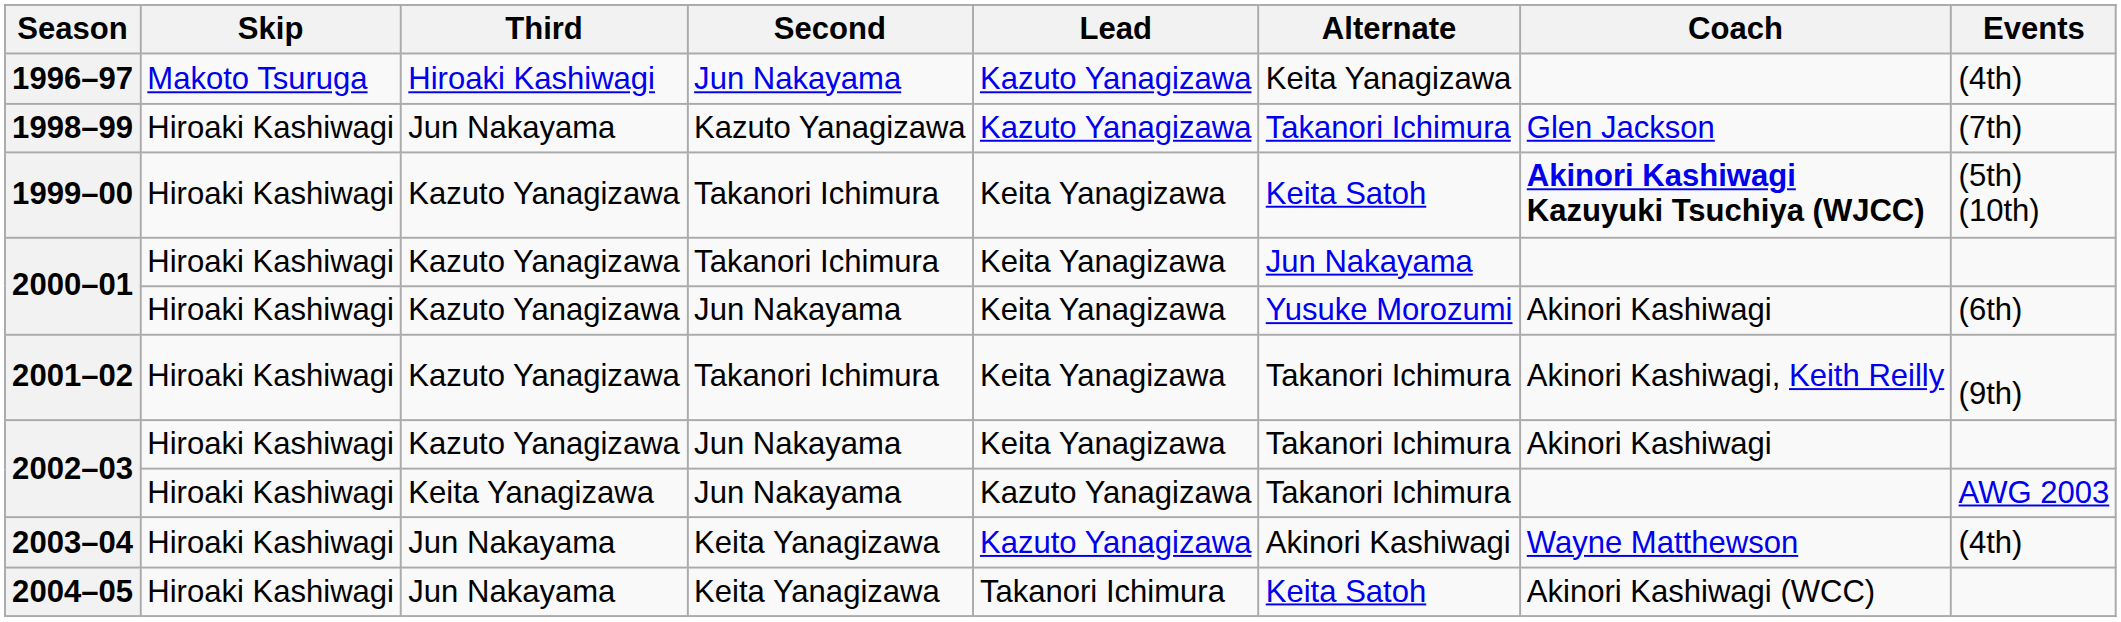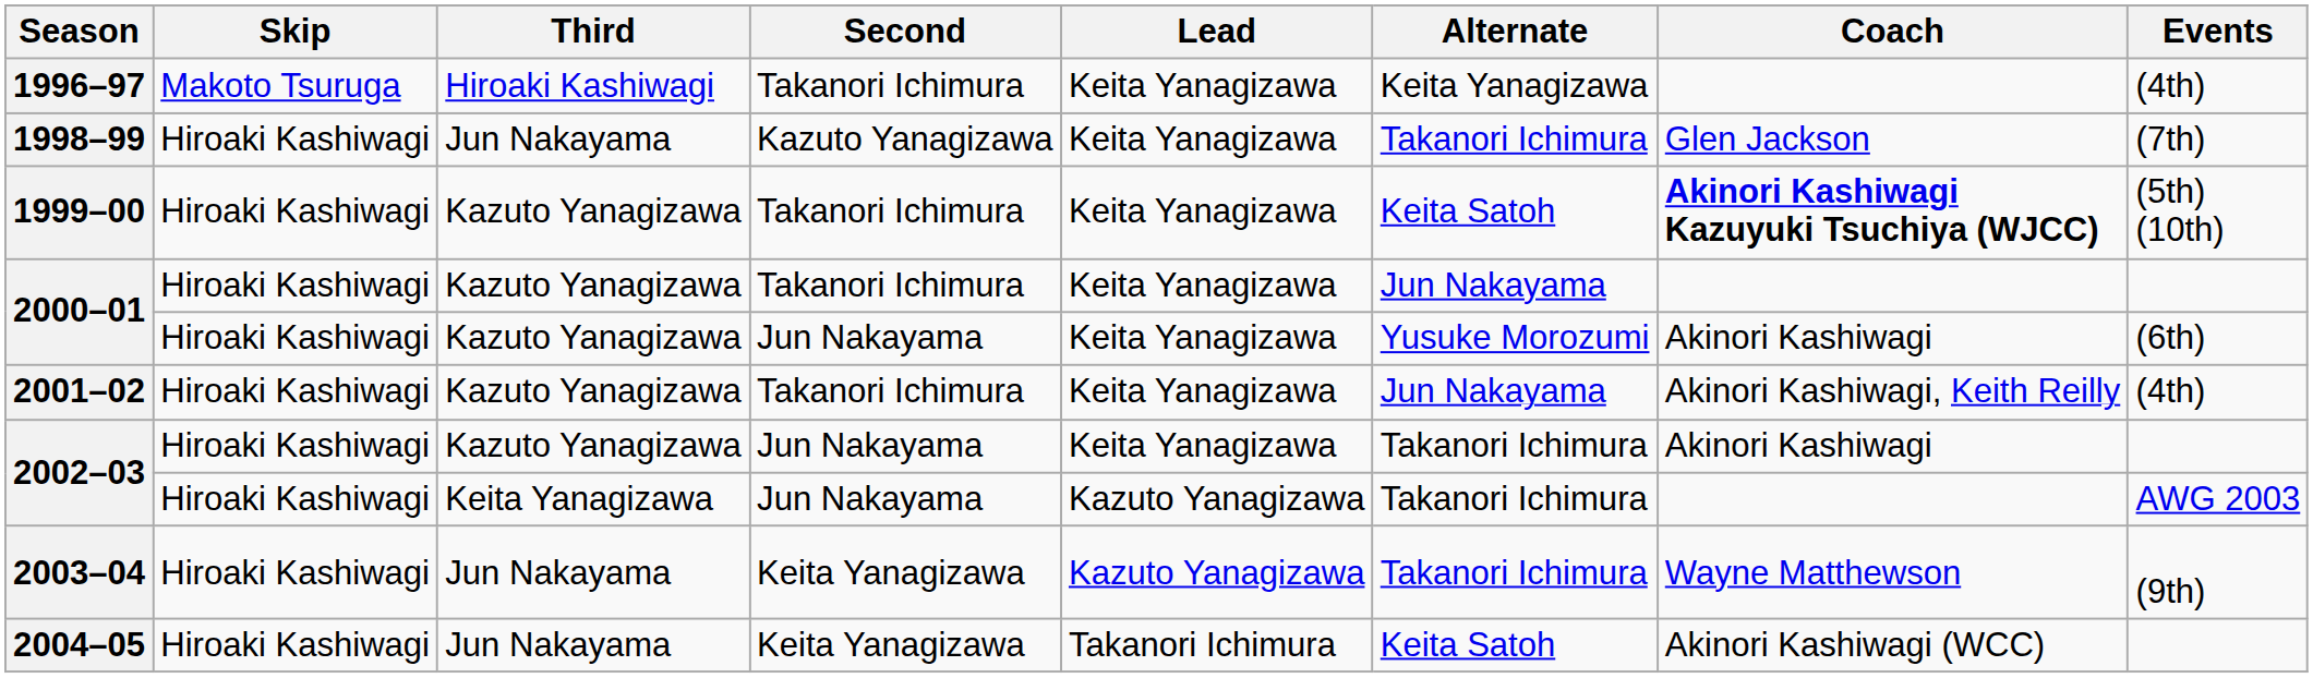 <table class="wikitable">
 <tr>
 <th scope="col">Season</th>
 <th scope="col">Skip</th>
 <th scope="col">Third</th>
 <th scope="col">Second</th>
 <th scope="col">Lead</th>
 <th scope="col">Alternate</th>
 <th scope="col">Coach</th>
 <th scope="col">Events</th>
 </tr>
 <tr>
 <th scope="row">1996–97</th>
 <td><a href='#'>Makoto Tsuruga</a></td>
 <td><a href='#'>Hiroaki Kashiwagi</a></td>
-<td><a href='#'>Jun Nakayama</a></td>
-<td><a href='#'>Kazuto Yanagizawa</a></td>
+<td>Takanori Ichimura</td>
+<td>Keita Yanagizawa</td>
 <td>Keita Yanagizawa</td>
 <td></td>
 <td> (4th)</td>
 </tr>
 <tr>
 <th scope="row">1998–99</th>
 <td>Hiroaki Kashiwagi</td>
 <td>Jun Nakayama</td>
 <td>Kazuto Yanagizawa</td>
-<td><a href='#'>Kazuto Yanagizawa</a></td>
+<td>Keita Yanagizawa</td>
 <td><a href='#'>Takanori Ichimura</a></td>
 <td><a href='#'>Glen Jackson</a></td>
 <td> (7th)</td>
 </tr>
 <tr>
 <th scope="row">1999–00</th>
 <td>Hiroaki Kashiwagi</td>
 <td>Kazuto Yanagizawa</td>
 <td>Takanori Ichimura</td>
 <td>Keita Yanagizawa</td>
 <td><a href='#'>Keita Satoh</a></td>
 <td><strong><a href='#'>Akinori Kashiwagi</a><br>Kazuyuki Tsuchiya (WJCC)</strong></td>
 <td> (5th)<br> (10th)</td>
 </tr>
 <tr>
 <th scope="row" rowspan=2>2000–01</th>
 <td>Hiroaki Kashiwagi</td>
 <td>Kazuto Yanagizawa</td>
 <td>Takanori Ichimura</td>
 <td>Keita Yanagizawa</td>
 <td><a href='#'>Jun Nakayama</a></td>
 <td></td>
 <td> </td>
 </tr>
 <tr>
 <td>Hiroaki Kashiwagi</td>
 <td>Kazuto Yanagizawa</td>
 <td>Jun Nakayama</td>
 <td>Keita Yanagizawa</td>
 <td><a href='#'>Yusuke Morozumi</a></td>
 <td>Akinori Kashiwagi</td>
 <td> (6th)</td>
 </tr>
 <tr>
 <th scope="row">2001–02</th>
 <td>Hiroaki Kashiwagi</td>
 <td>Kazuto Yanagizawa</td>
 <td>Takanori Ichimura</td>
 <td>Keita Yanagizawa</td>
-<td>Takanori Ichimura</td>
+<td><a href='#'>Jun Nakayama</a></td>
 <td>Akinori Kashiwagi, <a href='#'>Keith Reilly</a></td>
-<td> <br> (9th)</td>
+<td> (4th)</td>
 </tr>
 <tr>
 <th scope="row" rowspan=2>2002–03</th>
 <td>Hiroaki Kashiwagi</td>
 <td>Kazuto Yanagizawa</td>
 <td>Jun Nakayama</td>
 <td>Keita Yanagizawa</td>
 <td>Takanori Ichimura</td>
 <td>Akinori Kashiwagi</td>
 <td> </td>
 </tr>
 <tr>
 <td>Hiroaki Kashiwagi</td>
 <td>Keita Yanagizawa</td>
 <td>Jun Nakayama</td>
 <td>Kazuto Yanagizawa</td>
 <td>Takanori Ichimura</td>
 <td></td>
 <td><a href='#'>AWG 2003</a> </td>
 </tr>
 <tr>
 <th scope="row">2003–04</th>
 <td>Hiroaki Kashiwagi</td>
 <td>Jun Nakayama</td>
 <td>Keita Yanagizawa</td>
 <td><a href='#'>Kazuto Yanagizawa</a></td>
-<td>Akinori Kashiwagi</td>
+<td><a href='#'>Takanori Ichimura</a></td>
 <td><a href='#'>Wayne Matthewson</a></td>
-<td> (4th)</td>
+<td> <br> (9th)</td>
 </tr>
 <tr>
 <th scope="row">2004–05</th>
 <td>Hiroaki Kashiwagi</td>
 <td>Jun Nakayama</td>
 <td>Keita Yanagizawa</td>
 <td>Takanori Ichimura</td>
 <td><a href='#'>Keita Satoh</a></td>
 <td>Akinori Kashiwagi (WCC)</td>
 <td> </td>
 </tr>
 </table>
